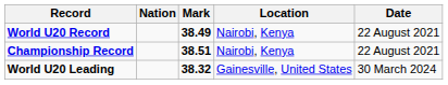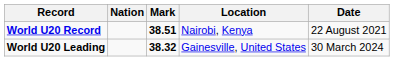 <table class="wikitable">
 <tr>
 <th scope="col">Record</th>
 <th scope="col">Nation</th>
 <th scope="col">Mark</th>
 <th scope="col">Location</th>
 <th scope="col">Date</th>
 </tr>
 <tr>
 <td><strong><a href='#'>World U20 Record</a></strong></td>
-<td></td>
-<td><strong>38.49</strong></td>
-<td><a href='#'>Nairobi</a>, <a href='#'>Kenya</a></td>
-<td>22 August 2021</td>
-</tr>
-<tr>
-<td><strong><a href='#'>Championship Record</a></strong></td>
 <td></td>
 <td><strong>38.51</strong></td>
 <td><a href='#'>Nairobi</a>, <a href='#'>Kenya</a></td>
 <td>22 August 2021</td>
 </tr>
 <tr>
 <td><strong>World U20 Leading</strong></td>
 <td></td>
 <td><strong>38.32</strong></td>
 <td><a href='#'>Gainesville</a>, <a href='#'>United States</a></td>
 <td>30 March 2024</td>
 </tr>
 </table>
